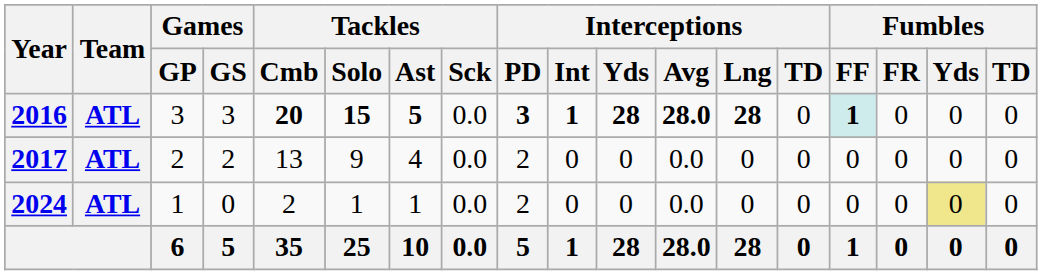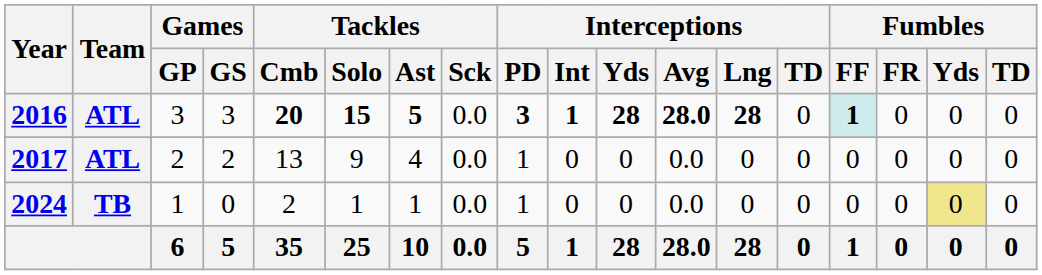 <table class="wikitable" style="text-align:center;">
 <tr>
 <th rowspan="2">Year</th>
 <th rowspan="2">Team</th>
 <th colspan="2">Games</th>
 <th colspan="4">Tackles</th>
 <th colspan="6">Interceptions</th>
 <th colspan="4">Fumbles</th>
 </tr>
 <tr>
 <th>GP</th>
 <th>GS</th>
 <th>Cmb</th>
 <th>Solo</th>
 <th>Ast</th>
 <th>Sck</th>
 <th>PD</th>
 <th>Int</th>
 <th>Yds</th>
 <th>Avg</th>
 <th>Lng</th>
 <th>TD</th>
 <th>FF</th>
 <th>FR</th>
 <th>Yds</th>
 <th>TD</th>
 </tr>
 <tr>
 <th><a href='#'>2016</a></th>
 <th><a href='#'>ATL</a></th>
 <td>3</td>
 <td>3</td>
 <td><strong>20</strong></td>
 <td><strong>15</strong></td>
 <td><strong>5</strong></td>
 <td>0.0</td>
 <td><strong>3</strong></td>
 <td><strong>1</strong></td>
 <td><strong>28</strong></td>
 <td><strong>28.0</strong></td>
 <td><strong>28</strong></td>
 <td>0</td>
 <td style="background:#cfecec;"><strong>1</strong></td>
 <td>0</td>
 <td>0</td>
 <td>0</td>
 </tr>
 <tr>
 <th><a href='#'>2017</a></th>
 <th><a href='#'>ATL</a></th>
 <td>2</td>
 <td>2</td>
 <td>13</td>
 <td>9</td>
 <td>4</td>
 <td>0.0</td>
-<td>2</td>
+<td>1</td>
 <td>0</td>
 <td>0</td>
 <td>0.0</td>
 <td>0</td>
 <td>0</td>
 <td>0</td>
 <td>0</td>
 <td>0</td>
 <td>0</td>
 </tr>
 <tr>
 <th><a href='#'>2024</a></th>
-<th><a href='#'>ATL</a></th>
+<th><a href='#'>TB</a></th>
 <td>1</td>
 <td>0</td>
 <td>2</td>
 <td>1</td>
 <td>1</td>
 <td>0.0</td>
-<td>2</td>
+<td>1</td>
 <td>0</td>
 <td>0</td>
 <td>0.0</td>
 <td>0</td>
 <td>0</td>
 <td>0</td>
 <td>0</td>
 <td style="background: khaki;">0</td>
 <td>0</td>
 </tr>
 <tr>
 <th colspan="2"></th>
 <th>6</th>
 <th>5</th>
 <th>35</th>
 <th>25</th>
 <th>10</th>
 <th>0.0</th>
 <th>5</th>
 <th>1</th>
 <th>28</th>
 <th>28.0</th>
 <th>28</th>
 <th>0</th>
 <th>1</th>
 <th>0</th>
 <th>0</th>
 <th>0</th>
 </tr>
 </table>
